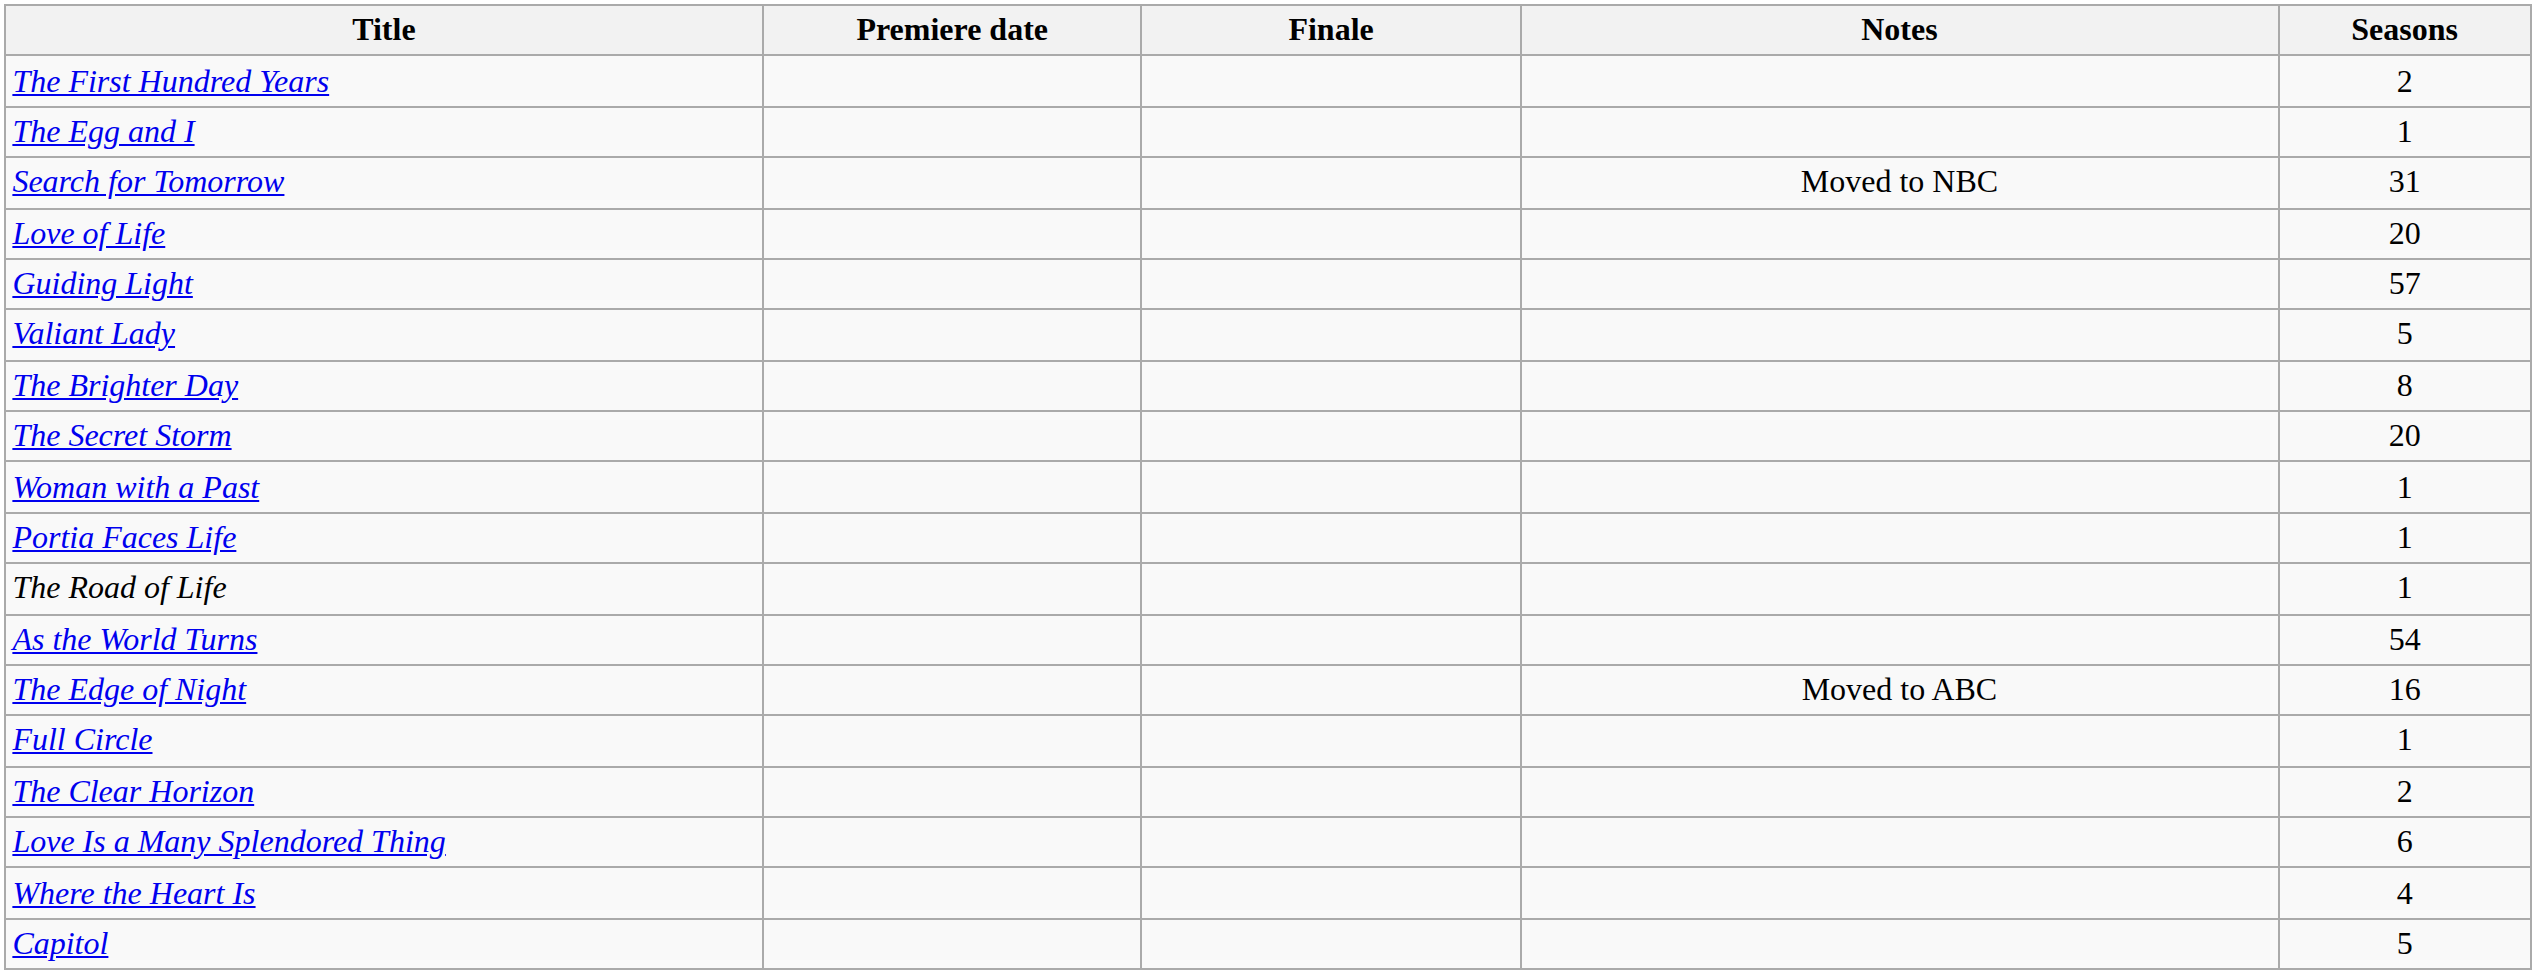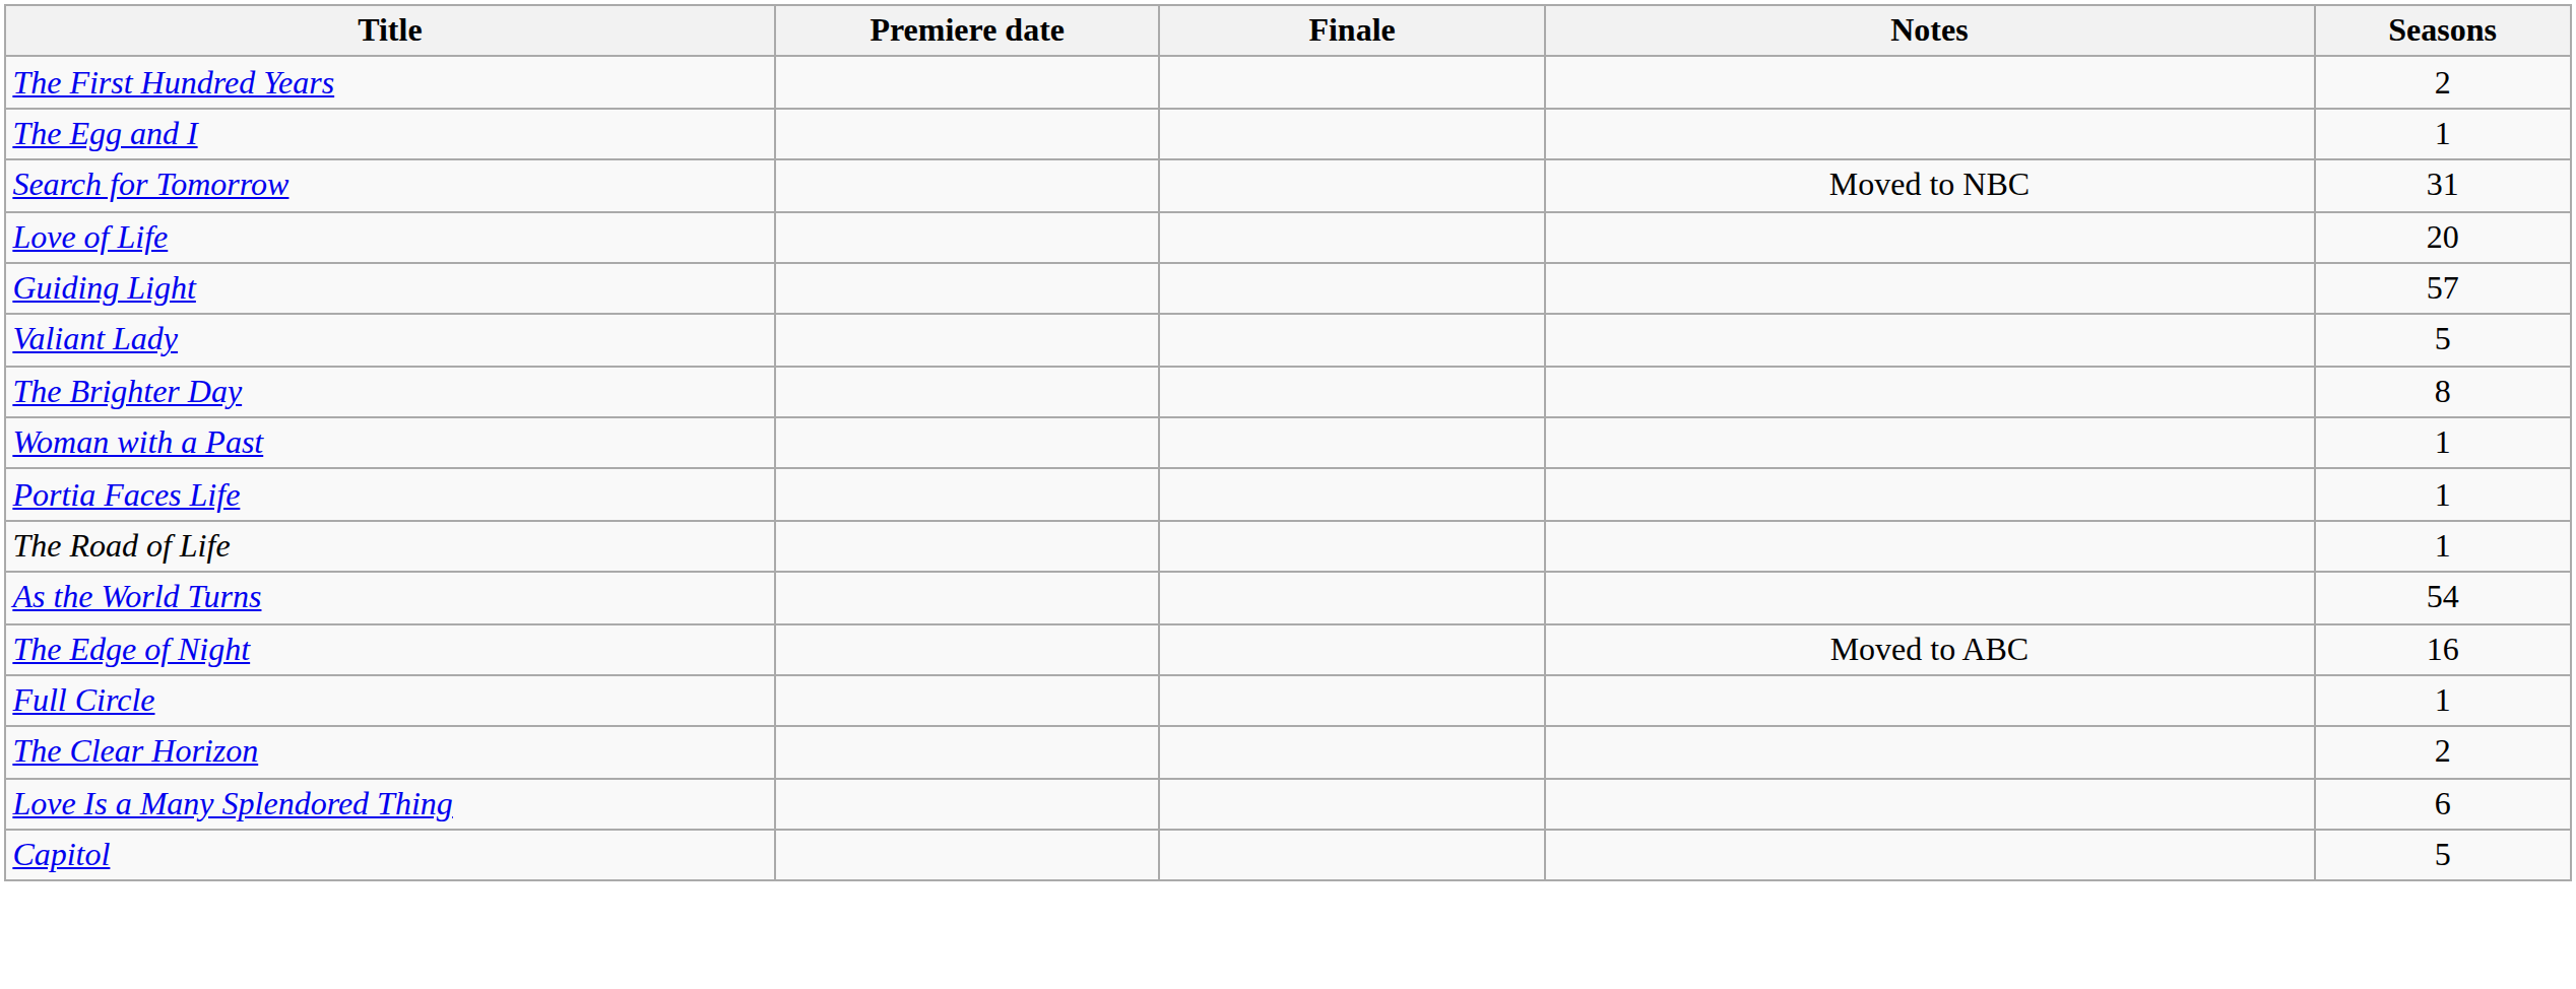 <table class="wikitable plainrowheaders sortable" style="width:100%;text-align:center;">
 <tr>
 <th scope="col" style="width:30%;">Title</th>
 <th ! scope="col" style="width:15%;">Premiere date</th>
 <th ! scope="col" style="width:15%;">Finale</th>
 <th ! scope="col" style="width:30%;">Notes</th>
 <th ! scope="col" style="width:10%;">Seasons</th>
 </tr>
 <tr>
 <td scope="row" style="text-align:left;"><em><a href='#'>The First Hundred Years</a></em></td>
 <td></td>
 <td></td>
 <td></td>
 <td>2</td>
 </tr>
 <tr>
 <td scope="row" style="text-align:left;"><em><a href='#'>The Egg and I</a></em></td>
 <td></td>
 <td></td>
 <td></td>
 <td>1</td>
 </tr>
 <tr>
 <td scope="row" style="text-align:left;"><em><a href='#'>Search for Tomorrow</a></em></td>
 <td></td>
 <td></td>
 <td>Moved to NBC</td>
 <td>31</td>
 </tr>
 <tr>
 <td scope="row" style="text-align:left;"><em><a href='#'>Love of Life</a></em></td>
 <td></td>
 <td></td>
 <td></td>
 <td>20</td>
 </tr>
 <tr>
 <td scope="row" style="text-align:left;"><em><a href='#'>Guiding Light</a></em></td>
 <td></td>
 <td></td>
 <td></td>
 <td>57</td>
 </tr>
 <tr>
 <td scope="row" style="text-align:left;"><em><a href='#'>Valiant Lady</a></em></td>
 <td></td>
 <td></td>
 <td></td>
 <td>5</td>
 </tr>
 <tr>
 <td scope="row" style="text-align:left;"><em><a href='#'>The Brighter Day</a></em></td>
 <td></td>
 <td></td>
 <td></td>
 <td>8</td>
 </tr>
 <tr>
-<td scope="row" style="text-align:left;"><em><a href='#'>The Secret Storm</a></em></td>
-<td></td>
-<td></td>
-<td></td>
-<td>20</td>
-</tr>
-<tr>
 <td scope="row" style="text-align:left;"><em><a href='#'>Woman with a Past</a></em></td>
 <td></td>
 <td></td>
 <td></td>
 <td>1</td>
 </tr>
 <tr>
 <td scope="row" style="text-align:left;"><em><a href='#'>Portia Faces Life</a></em></td>
 <td></td>
 <td></td>
 <td></td>
 <td>1</td>
 </tr>
 <tr>
 <td scope="row" style="text-align:left;"><em>The Road of Life</em></td>
 <td></td>
 <td></td>
 <td></td>
 <td>1</td>
 </tr>
 <tr>
 <td scope="row" style="text-align:left;"><em><a href='#'>As the World Turns</a></em></td>
 <td></td>
 <td></td>
 <td></td>
 <td>54</td>
 </tr>
 <tr>
 <td scope="row" style="text-align:left;"><em><a href='#'>The Edge of Night</a></em></td>
 <td></td>
 <td></td>
 <td>Moved to ABC</td>
 <td>16</td>
 </tr>
 <tr>
 <td scope="row" style="text-align:left;"><em><a href='#'>Full Circle</a></em></td>
 <td></td>
 <td></td>
 <td></td>
 <td>1</td>
 </tr>
 <tr>
 <td scope="row" style="text-align:left;"><em><a href='#'>The Clear Horizon</a></em></td>
 <td></td>
 <td></td>
 <td></td>
 <td>2</td>
 </tr>
 <tr>
 <td scope="row" style="text-align:left;"><em><a href='#'>Love Is a Many Splendored Thing</a></em></td>
 <td></td>
 <td></td>
 <td></td>
 <td>6</td>
 </tr>
 <tr>
-<td scope="row" style="text-align:left;"><em><a href='#'>Where the Heart Is</a></em></td>
-<td></td>
-<td></td>
-<td></td>
-<td>4</td>
-</tr>
-<tr>
 <td scope="row" style="text-align:left;"><em><a href='#'>Capitol</a></em></td>
 <td></td>
 <td></td>
 <td></td>
 <td>5</td>
 </tr>
 </table>
